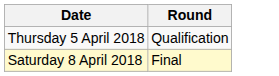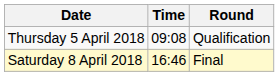 <table class = "wikitable">
 <tr>
 <th>Date</th>
+<th>Time</th>
 <th>Round</th>
 </tr>
 <tr>
 <td>Thursday 5 April 2018</td>
+<td>09:08</td>
 <td>Qualification</td>
 </tr>
 <tr>
 <td style=background:lemonchiffon>Saturday 8 April 2018</td>
+<td style=background:lemonchiffon>16:46</td>
 <td style=background:lemonchiffon>Final</td>
 </tr>
 </table>
